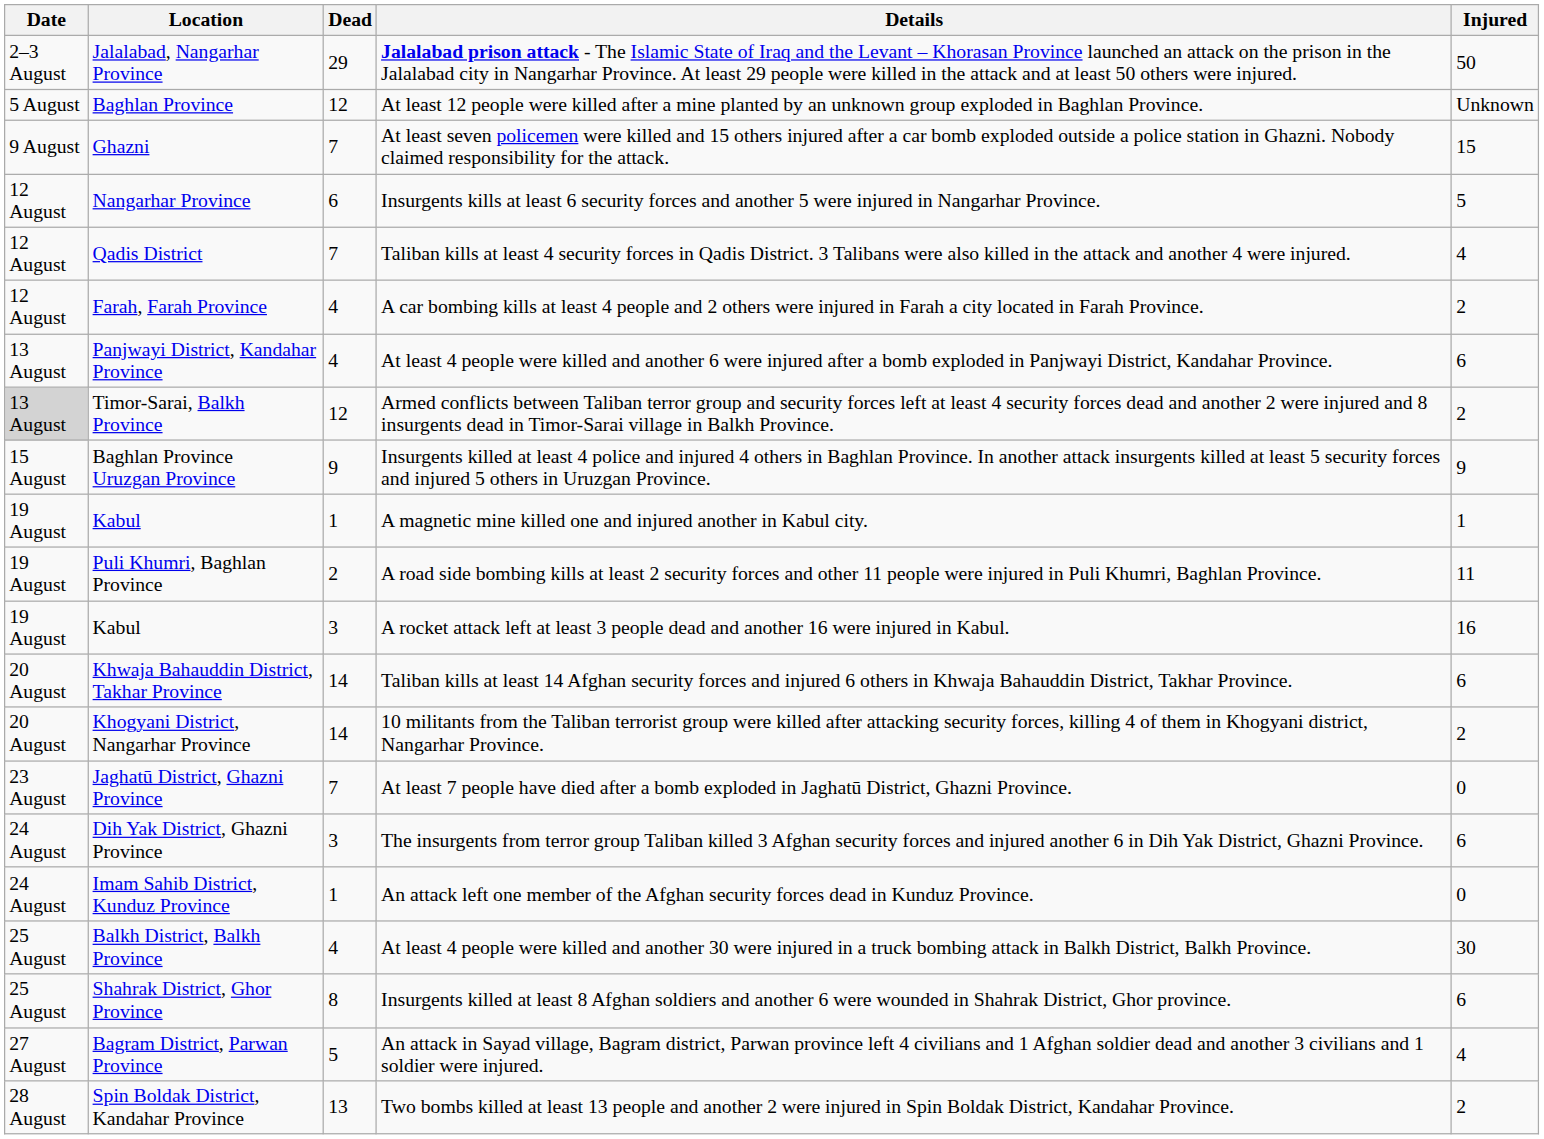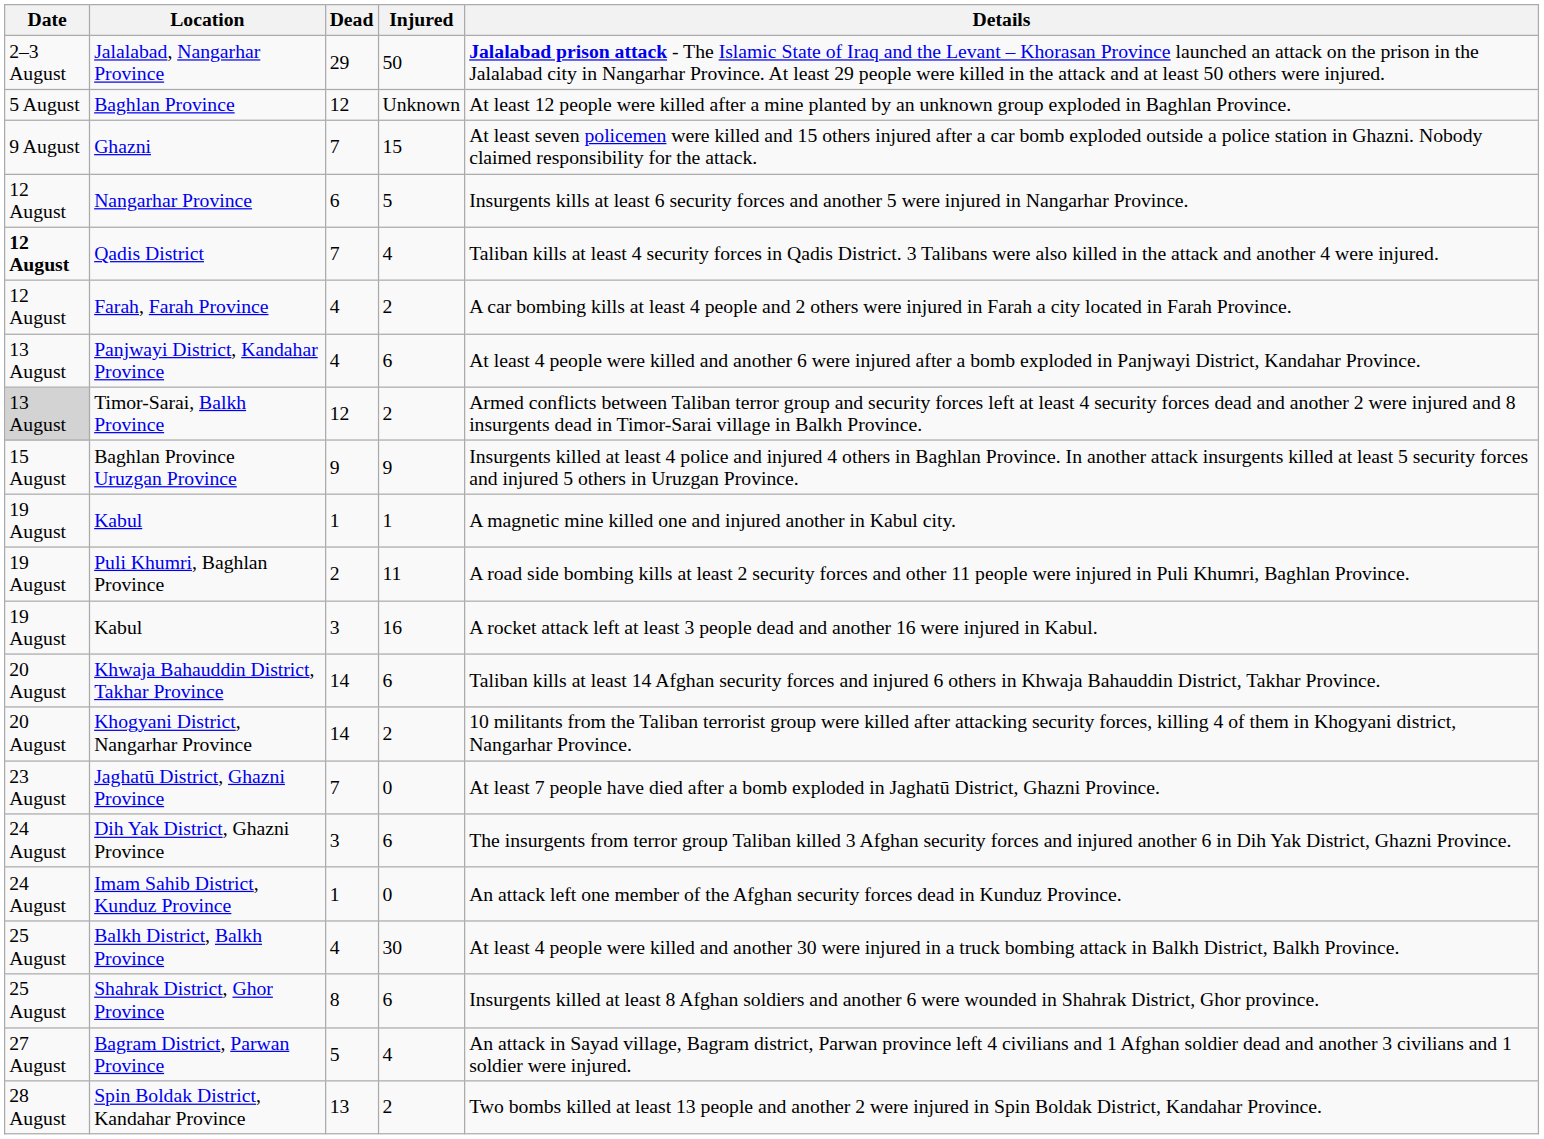 <table class="wikitable sortable">
 <tr>
 <th>Date</th>
 <th>Location</th>
 <th data-sort-type="number">Dead</th>
+<th data-sort-type="number">Injured</th>
 <th>Details</th>
-<th data-sort-type="number">Injured</th>
 </tr>
 <tr>
 <td>2–3 August</td>
 <td><a href='#'>Jalalabad</a>, <a href='#'>Nangarhar Province</a></td>
 <td>29</td>
+<td>50</td>
 <td><strong><a href='#'>Jalalabad prison attack</a></strong> - The <a href='#'>Islamic State of Iraq and the Levant – Khorasan Province</a> launched an attack on the prison in the Jalalabad city in Nangarhar Province. At least 29 people were killed in the attack and at least 50 others were injured.</td>
-<td>50</td>
 </tr>
 <tr>
 <td>5 August</td>
 <td><a href='#'>Baghlan Province</a></td>
 <td>12</td>
+<td>Unknown</td>
 <td>At least 12 people were killed after a mine planted by an unknown group exploded in Baghlan Province.</td>
-<td>Unknown</td>
 </tr>
 <tr>
 <td>9 August</td>
 <td><a href='#'>Ghazni</a></td>
 <td>7</td>
+<td>15</td>
 <td>At least seven <a href='#'>policemen</a> were killed and 15 others injured after a car bomb exploded outside a police station in Ghazni. Nobody claimed responsibility for the attack.</td>
-<td>15</td>
 </tr>
 <tr>
 <td>12 August</td>
 <td><a href='#'>Nangarhar Province</a></td>
 <td>6</td>
+<td>5</td>
 <td>Insurgents kills at least 6 security forces and another 5 were injured in Nangarhar Province.</td>
-<td>5</td>
 </tr>
 <tr>
-<td>12 August</td>
+<td><strong>12 August</strong></td>
 <td><a href='#'>Qadis District</a></td>
 <td>7</td>
+<td>4</td>
 <td>Taliban kills at least 4 security forces in Qadis District. 3 Talibans were also killed in the attack and another 4 were injured.</td>
-<td>4</td>
 </tr>
 <tr>
 <td>12 August</td>
 <td><a href='#'>Farah</a>, <a href='#'>Farah Province</a></td>
 <td>4</td>
+<td>2</td>
 <td>A car bombing kills at least 4 people and 2 others were injured in Farah a city located in Farah Province.</td>
-<td>2</td>
 </tr>
 <tr>
 <td>13 August</td>
 <td><a href='#'>Panjwayi District</a>, <a href='#'>Kandahar Province</a></td>
 <td>4</td>
+<td>6</td>
 <td>At least 4 people were killed and another 6 were injured after a bomb exploded in Panjwayi District, Kandahar Province.</td>
-<td>6</td>
 </tr>
 <tr>
 <td style="background: lightgrey;">13 August</td>
 <td>Timor-Sarai, <a href='#'>Balkh Province</a></td>
 <td>12</td>
+<td>2</td>
 <td>Armed conflicts between Taliban terror group and security forces left at least 4 security forces dead and another 2 were injured and 8 insurgents dead in Timor-Sarai village in Balkh Province.</td>
-<td>2</td>
 </tr>
 <tr>
 <td>15 August</td>
 <td>Baghlan Province<br><a href='#'>Uruzgan Province</a></td>
 <td>9</td>
+<td>9</td>
 <td>Insurgents killed at least 4 police and injured 4 others in Baghlan Province. In another attack insurgents killed at least 5 security forces and injured 5 others in Uruzgan Province.</td>
-<td>9</td>
 </tr>
 <tr>
 <td>19 August</td>
 <td><a href='#'>Kabul</a></td>
 <td>1</td>
+<td>1</td>
 <td>A magnetic mine killed one and injured another in Kabul city.</td>
-<td>1</td>
 </tr>
 <tr>
 <td>19 August</td>
 <td><a href='#'>Puli Khumri</a>, Baghlan Province</td>
 <td>2</td>
+<td>11</td>
 <td>A road side bombing kills at least 2 security forces and other 11 people were injured in Puli Khumri, Baghlan Province.</td>
-<td>11</td>
 </tr>
 <tr>
 <td>19 August</td>
 <td>Kabul</td>
 <td>3</td>
+<td>16</td>
 <td>A rocket attack left at least 3 people dead and another 16 were injured in Kabul.</td>
-<td>16</td>
 </tr>
 <tr>
 <td>20 August</td>
 <td><a href='#'>Khwaja Bahauddin District</a>, <a href='#'>Takhar Province</a></td>
 <td>14</td>
+<td>6</td>
 <td>Taliban kills at least 14 Afghan security forces and injured 6 others in Khwaja Bahauddin District, Takhar Province.</td>
-<td>6</td>
 </tr>
 <tr>
 <td>20 August</td>
 <td><a href='#'>Khogyani District</a>, Nangarhar Province</td>
 <td>14</td>
+<td>2</td>
 <td>10 militants from the Taliban terrorist group were killed after attacking security forces, killing 4 of them in Khogyani district, Nangarhar Province.</td>
-<td>2</td>
 </tr>
 <tr>
 <td>23 August</td>
 <td><a href='#'>Jaghatū District</a>, <a href='#'>Ghazni Province</a></td>
 <td>7</td>
+<td>0</td>
 <td>At least 7 people have died after a bomb exploded in Jaghatū District, Ghazni Province.</td>
-<td>0</td>
 </tr>
 <tr>
 <td>24 August</td>
 <td><a href='#'>Dih Yak District</a>, Ghazni Province</td>
 <td>3</td>
+<td>6</td>
 <td>The insurgents from terror group Taliban killed 3 Afghan security forces and injured another 6 in Dih Yak District, Ghazni Province.</td>
-<td>6</td>
 </tr>
 <tr>
 <td>24 August</td>
 <td><a href='#'>Imam Sahib District</a>, <a href='#'>Kunduz Province</a></td>
 <td>1</td>
+<td>0</td>
 <td>An attack left one member of the Afghan security forces dead in Kunduz Province.</td>
-<td>0</td>
 </tr>
 <tr>
 <td>25 August</td>
 <td><a href='#'>Balkh District</a>, <a href='#'>Balkh Province</a></td>
 <td>4</td>
+<td>30</td>
 <td>At least 4 people were killed and another 30 were injured in a truck bombing attack in Balkh District, Balkh Province.</td>
-<td>30</td>
 </tr>
 <tr>
 <td>25 August</td>
 <td><a href='#'>Shahrak District</a>, <a href='#'>Ghor Province</a></td>
 <td>8</td>
+<td>6</td>
 <td>Insurgents killed at least 8 Afghan soldiers and another 6 were wounded in Shahrak District, Ghor province.</td>
-<td>6</td>
 </tr>
 <tr>
 <td>27 August</td>
 <td><a href='#'>Bagram District</a>, <a href='#'>Parwan Province</a></td>
 <td>5</td>
+<td>4</td>
 <td>An attack in Sayad village, Bagram district, Parwan province left 4 civilians and 1 Afghan soldier dead and another 3 civilians and 1 soldier were injured.</td>
-<td>4</td>
 </tr>
 <tr>
 <td>28 August</td>
 <td><a href='#'>Spin Boldak District</a>, Kandahar Province</td>
 <td>13</td>
+<td>2</td>
 <td>Two bombs killed at least 13 people and another 2 were injured in Spin Boldak District, Kandahar Province.</td>
-<td>2</td>
 </tr>
 </table>
